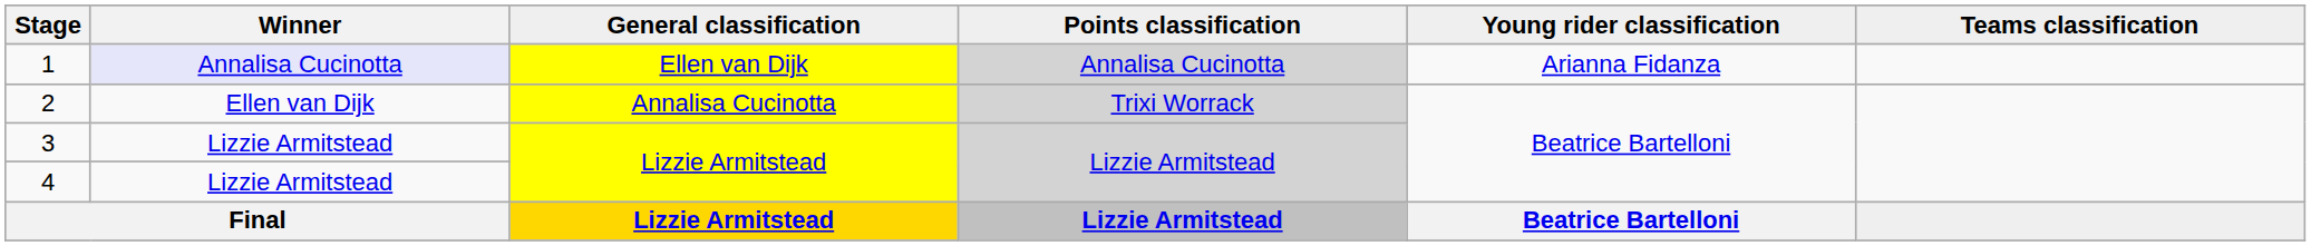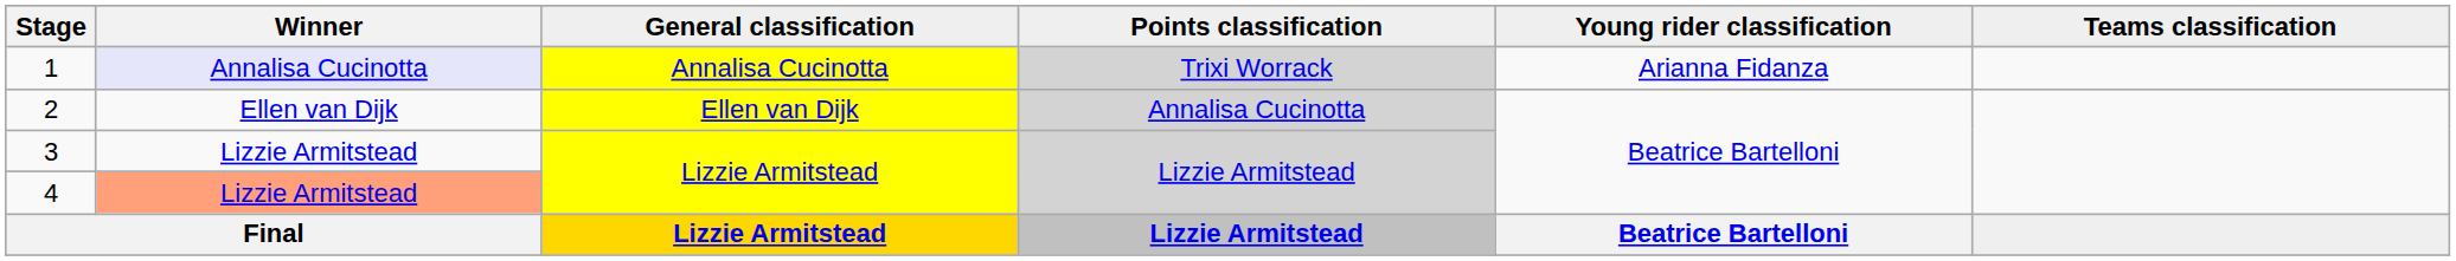 <table class="wikitable" style="text-align: center; font-size:smaller;">
 <tr style="background-color: #efefef;">
 <th width="1%">Stage</th>
 <th width="14%">Winner</th>
 <th style="background:#EFEFEF;" width="15%">General classification<br></th>
 <th style="background:#EFEFEF;" width="15%">Points classification<br></th>
 <th style="background:#EFEFEF"  width="15%">Young rider classification<br></th>
 <th style="background:#EFEFEF;" width="15%">Teams classification</th>
 </tr>
 <tr>
 <td>1</td>
 <td style="background: lavender;"><a href='#'>Annalisa Cucinotta</a></td>
-<td style="background:yellow;"><a href='#'>Ellen van Dijk</a></td>
-<td style="background:lightgrey;"><a href='#'>Annalisa Cucinotta</a></td>
+<td style="background:yellow;"><a href='#'>Annalisa Cucinotta</a></td>
+<td style="background:lightgrey;"><a href='#'>Trixi Worrack</a></td>
 <td style="background:offwhite;"><a href='#'>Arianna Fidanza</a></td>
 <td></td>
 </tr>
 <tr>
 <td>2</td>
 <td><a href='#'>Ellen van Dijk</a></td>
-<td style="background:yellow;"><a href='#'>Annalisa Cucinotta</a></td>
-<td style="background:lightgrey;"><a href='#'>Trixi Worrack</a></td>
+<td style="background:yellow;"><a href='#'>Ellen van Dijk</a></td>
+<td style="background:lightgrey;"><a href='#'>Annalisa Cucinotta</a></td>
 <td style="background:offwhite;" rowspan=3><a href='#'>Beatrice Bartelloni</a></td>
 <td rowspan=3></td>
 </tr>
 <tr>
 <td>3</td>
 <td><a href='#'>Lizzie Armitstead</a></td>
 <td style="background:yellow;" rowspan=2><a href='#'>Lizzie Armitstead</a></td>
 <td style="background:lightgrey;" rowspan=2><a href='#'>Lizzie Armitstead</a></td>
 </tr>
 <tr>
 <td>4</td>
-<td><a href='#'>Lizzie Armitstead</a></td>
+<td style="background: lightsalmon;"><a href='#'>Lizzie Armitstead</a></td>
 </tr>
 <tr>
 <th colspan=2>Final</th>
 <th style="background:gold;"><a href='#'>Lizzie Armitstead</a></th>
 <th style="background:silver;"><a href='#'>Lizzie Armitstead</a></th>
 <th style="background:offwhite;"><a href='#'>Beatrice Bartelloni</a></th>
 <th style="background:#EFEFEF;"></th>
 </tr>
 </table>
